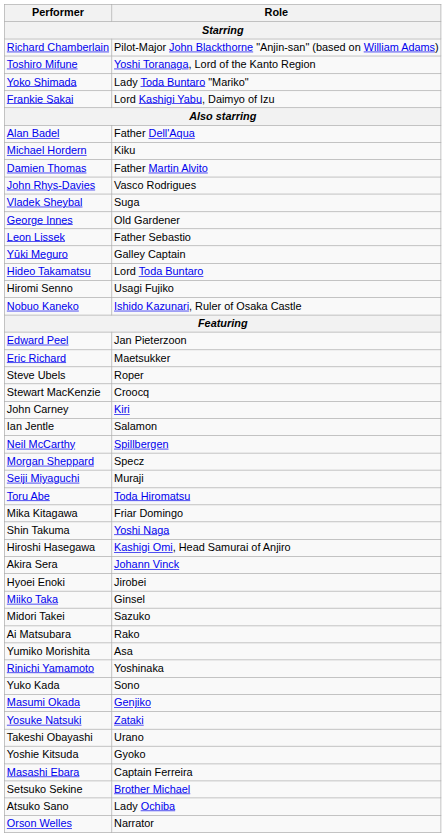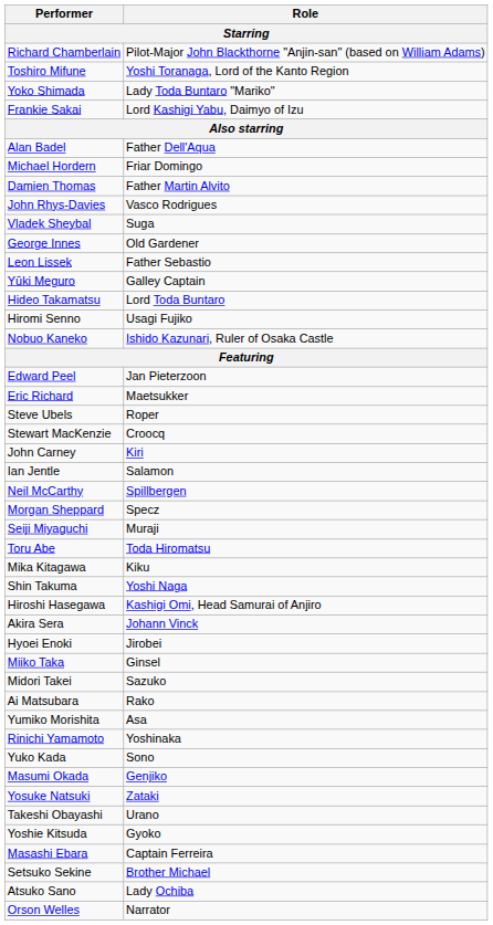 <table class="wikitable">
 <tr>
 <th>Performer</th>
 <th>Role</th>
 </tr>
 <tr>
 <th colspan="2"><em>Starring</em></th>
 </tr>
 <tr>
 <td><a href='#'>Richard Chamberlain</a></td>
 <td>Pilot-Major <a href='#'>John Blackthorne</a> "Anjin-san" (based on <a href='#'>William Adams</a>)</td>
 </tr>
 <tr>
 <td><a href='#'>Toshiro Mifune</a></td>
 <td><a href='#'>Yoshi Toranaga</a>, Lord of the Kanto Region</td>
 </tr>
 <tr>
 <td><a href='#'>Yoko Shimada</a></td>
 <td>Lady <a href='#'>Toda Buntaro</a> "Mariko"</td>
 </tr>
 <tr>
 <td><a href='#'>Frankie Sakai</a></td>
 <td>Lord <a href='#'>Kashigi Yabu</a>, Daimyo of Izu</td>
 </tr>
 <tr>
 <th colspan="2"><em>Also starring</em></th>
 </tr>
 <tr>
 <td><a href='#'>Alan Badel</a></td>
 <td>Father <a href='#'>Dell'Aqua</a></td>
 </tr>
 <tr>
 <td><a href='#'>Michael Hordern</a></td>
-<td>Kiku</td>
+<td>Friar Domingo</td>
 </tr>
 <tr>
 <td><a href='#'>Damien Thomas</a></td>
 <td>Father <a href='#'>Martin Alvito</a></td>
 </tr>
 <tr>
 <td><a href='#'>John Rhys-Davies</a></td>
 <td>Vasco Rodrigues</td>
 </tr>
 <tr>
 <td><a href='#'>Vladek Sheybal</a></td>
 <td>Suga</td>
 </tr>
 <tr>
 <td><a href='#'>George Innes</a></td>
 <td>Old Gardener</td>
 </tr>
 <tr>
 <td><a href='#'>Leon Lissek</a></td>
 <td>Father Sebastio</td>
 </tr>
 <tr>
 <td><a href='#'>Yūki Meguro</a></td>
 <td>Galley Captain</td>
 </tr>
 <tr>
 <td><a href='#'>Hideo Takamatsu</a></td>
 <td>Lord <a href='#'>Toda Buntaro</a></td>
 </tr>
 <tr>
 <td>Hiromi Senno</td>
 <td>Usagi Fujiko</td>
 </tr>
 <tr>
 <td><a href='#'>Nobuo Kaneko</a></td>
 <td><a href='#'>Ishido Kazunari</a>, Ruler of Osaka Castle</td>
 </tr>
 <tr>
 <th colspan="2"><em>Featuring</em></th>
 </tr>
 <tr>
 <td><a href='#'>Edward Peel</a></td>
 <td>Jan Pieterzoon</td>
 </tr>
 <tr>
 <td><a href='#'>Eric Richard</a></td>
 <td>Maetsukker</td>
 </tr>
 <tr>
 <td>Steve Ubels</td>
 <td>Roper</td>
 </tr>
 <tr>
 <td>Stewart MacKenzie</td>
 <td>Croocq</td>
 </tr>
 <tr>
 <td>John Carney</td>
 <td><a href='#'>Kiri</a></td>
 </tr>
 <tr>
 <td>Ian Jentle</td>
 <td>Salamon</td>
 </tr>
 <tr>
 <td><a href='#'>Neil McCarthy</a></td>
 <td><a href='#'>Spillbergen</a></td>
 </tr>
 <tr>
 <td><a href='#'>Morgan Sheppard</a></td>
 <td>Specz</td>
 </tr>
 <tr>
 <td><a href='#'>Seiji Miyaguchi</a></td>
 <td>Muraji</td>
 </tr>
 <tr>
 <td><a href='#'>Toru Abe</a></td>
 <td><a href='#'>Toda Hiromatsu</a></td>
 </tr>
 <tr>
 <td>Mika Kitagawa</td>
-<td>Friar Domingo</td>
+<td>Kiku</td>
 </tr>
 <tr>
 <td>Shin Takuma</td>
 <td><a href='#'>Yoshi Naga</a></td>
 </tr>
 <tr>
 <td>Hiroshi Hasegawa</td>
 <td><a href='#'>Kashigi Omi</a>, Head Samurai of Anjiro</td>
 </tr>
 <tr>
 <td>Akira Sera</td>
 <td><a href='#'>Johann Vinck</a></td>
 </tr>
 <tr>
 <td>Hyoei Enoki</td>
 <td>Jirobei</td>
 </tr>
 <tr>
 <td><a href='#'>Miiko Taka</a></td>
 <td>Ginsel</td>
 </tr>
 <tr>
 <td>Midori Takei</td>
 <td>Sazuko</td>
 </tr>
 <tr>
 <td>Ai Matsubara</td>
 <td>Rako</td>
 </tr>
 <tr>
 <td>Yumiko Morishita</td>
 <td>Asa</td>
 </tr>
 <tr>
 <td><a href='#'>Rinichi Yamamoto</a></td>
 <td>Yoshinaka</td>
 </tr>
 <tr>
 <td>Yuko Kada</td>
 <td>Sono</td>
 </tr>
 <tr>
 <td><a href='#'>Masumi Okada</a></td>
 <td><a href='#'>Genjiko</a></td>
 </tr>
 <tr>
 <td><a href='#'>Yosuke Natsuki</a></td>
 <td><a href='#'>Zataki</a></td>
 </tr>
 <tr>
 <td>Takeshi Obayashi</td>
 <td>Urano</td>
 </tr>
 <tr>
 <td>Yoshie Kitsuda</td>
 <td>Gyoko</td>
 </tr>
 <tr>
 <td><a href='#'>Masashi Ebara</a></td>
 <td>Captain Ferreira</td>
 </tr>
 <tr>
 <td>Setsuko Sekine</td>
 <td><a href='#'>Brother Michael</a></td>
 </tr>
 <tr>
 <td>Atsuko Sano</td>
 <td>Lady <a href='#'>Ochiba</a></td>
 </tr>
 <tr>
 <td><a href='#'>Orson Welles</a></td>
 <td>Narrator</td>
 </tr>
 </table>
